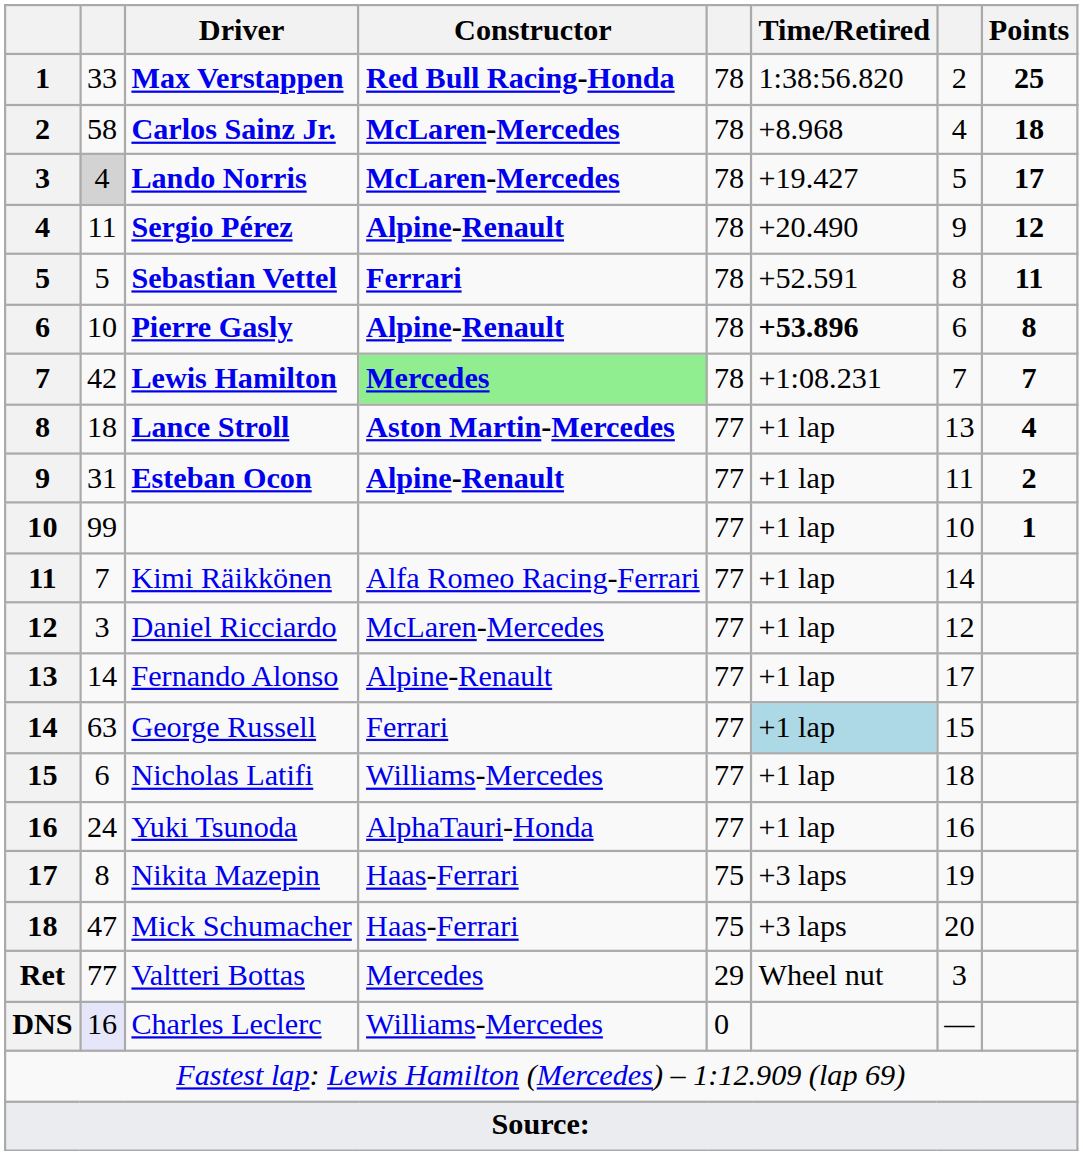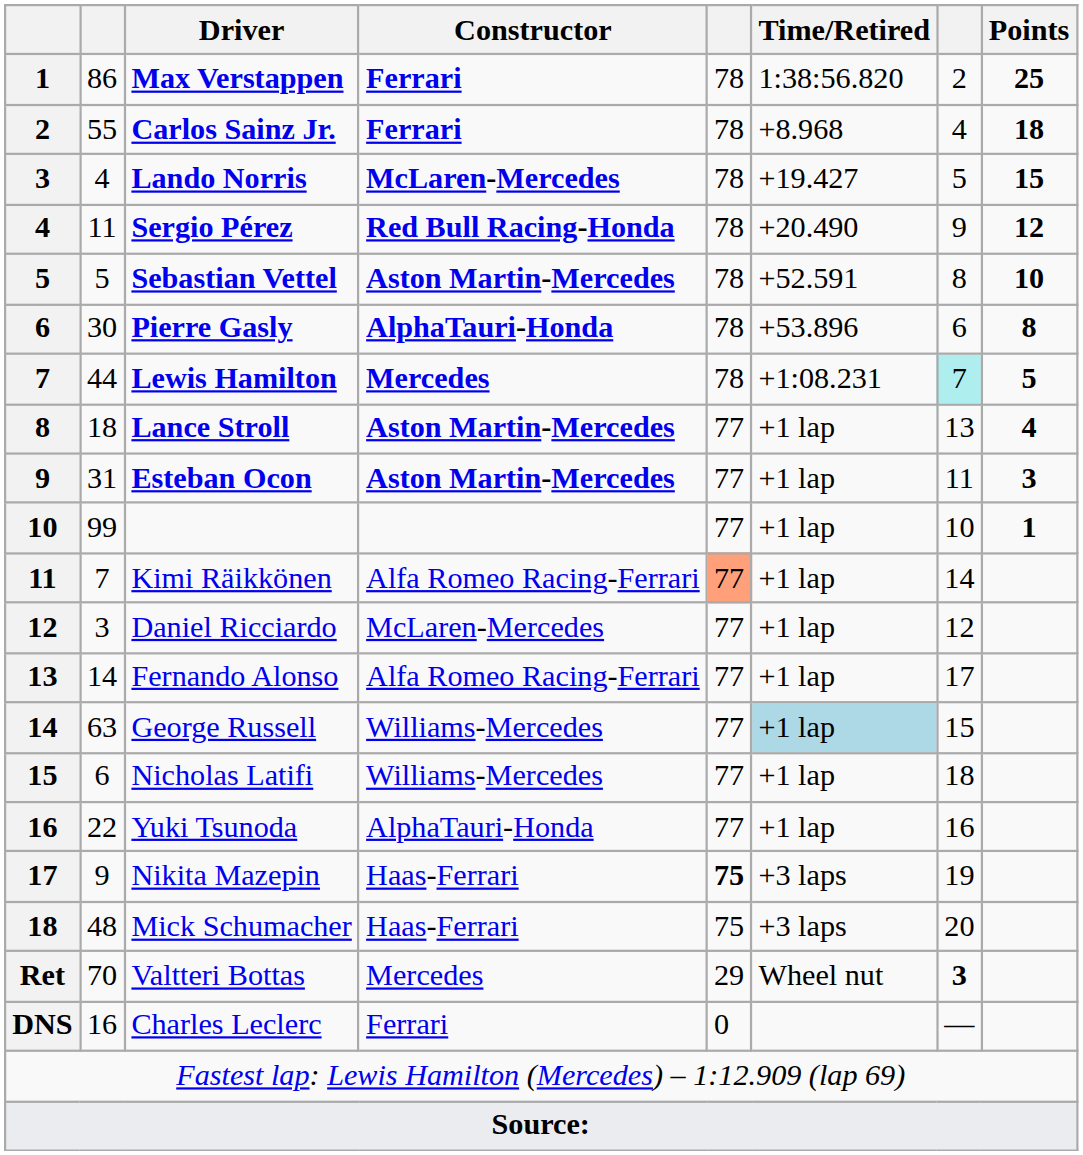 <table class="wikitable sortable" style="font-size: 85%;">
 <tr>
 <th scope="col"></th>
 <th scope="col"></th>
 <th scope="col">Driver</th>
 <th scope="col">Constructor</th>
 <th scope="col" class="unsortable"></th>
 <th scope="col" class="unsortable">Time/Retired</th>
 <th scope="col"></th>
 <th scope="col">Points</th>
 </tr>
 <tr>
 <th>1</th>
-<td style="text-align:center">33</td>
+<td style="text-align:center">86</td>
 <td data-sort-value="ver"><strong> <a href='#'>Max Verstappen</a></strong></td>
-<td><strong><a href='#'>Red Bull Racing</a>-<a href='#'>Honda</a></strong></td>
+<td><strong><a href='#'>Ferrari</a></strong></td>
 <td>78</td>
 <td>1:38:56.820</td>
 <td style="text-align:center">2</td>
 <td style="text-align:center"><strong>25</strong></td>
 </tr>
 <tr>
 <th>2</th>
-<td style="text-align:center">58</td>
+<td style="text-align:center">55</td>
 <td data-sort-value="sai"><strong> <a href='#'>Carlos Sainz Jr.</a></strong></td>
-<td><strong><a href='#'>McLaren</a>-<a href='#'>Mercedes</a></strong></td>
+<td><strong><a href='#'>Ferrari</a></strong></td>
 <td>78</td>
 <td>+8.968</td>
 <td style="text-align:center">4</td>
 <td style="text-align:center"><strong>18</strong></td>
 </tr>
 <tr>
 <th>3</th>
-<td style="background: lightgrey; text-align:center">4</td>
+<td style="text-align:center">4</td>
 <td data-sort-value="nor"><strong> <a href='#'>Lando Norris</a></strong></td>
 <td><strong><a href='#'>McLaren</a>-<a href='#'>Mercedes</a></strong></td>
 <td>78</td>
 <td>+19.427</td>
 <td style="text-align:center">5</td>
-<td style="text-align:center"><strong>17</strong></td>
+<td style="text-align:center"><strong>15</strong></td>
 </tr>
 <tr>
 <th>4</th>
 <td style="text-align:center">11</td>
 <td data-sort-value="per"><strong> <a href='#'>Sergio Pérez</a></strong></td>
-<td><strong><a href='#'>Alpine</a>-<a href='#'>Renault</a></strong></td>
+<td><strong><a href='#'>Red Bull Racing</a>-<a href='#'>Honda</a></strong></td>
 <td>78</td>
 <td>+20.490</td>
 <td style="text-align:center">9</td>
 <td style="text-align:center"><strong>12</strong></td>
 </tr>
 <tr>
 <th>5</th>
 <td style="text-align:center">5</td>
 <td data-sort-value="vet"><strong> <a href='#'>Sebastian Vettel</a></strong></td>
-<td><strong><a href='#'>Ferrari</a></strong></td>
+<td><strong><a href='#'>Aston Martin</a>-<a href='#'>Mercedes</a></strong></td>
 <td>78</td>
 <td>+52.591</td>
 <td style="text-align:center">8</td>
-<td style="text-align:center"><strong>11</strong></td>
+<td style="text-align:center"><strong>10</strong></td>
 </tr>
 <tr>
 <th>6</th>
-<td style="text-align:center">10</td>
+<td style="text-align:center">30</td>
 <td data-sort-value="gas"><strong> <a href='#'>Pierre Gasly</a></strong></td>
-<td><strong><a href='#'>Alpine</a>-<a href='#'>Renault</a></strong></td>
+<td><strong><a href='#'>AlphaTauri</a>-<a href='#'>Honda</a></strong></td>
 <td>78</td>
-<td><strong>+53.896</strong></td>
+<td>+53.896</td>
 <td style="text-align:center">6</td>
 <td style="text-align:center"><strong>8</strong></td>
 </tr>
 <tr>
 <th>7</th>
-<td style="text-align:center">42</td>
+<td style="text-align:center">44</td>
 <td data-sort-value="ham"><strong> <a href='#'>Lewis Hamilton</a></strong></td>
-<td style="background: lightgreen;"><strong><a href='#'>Mercedes</a></strong></td>
+<td><strong><a href='#'>Mercedes</a></strong></td>
 <td>78</td>
 <td>+1:08.231</td>
-<td style="text-align:center">7</td>
-<td style="text-align:center"><strong>7</strong></td>
+<td style="background: paleturquoise; text-align:center">7</td>
+<td style="text-align:center"><strong>5</strong></td>
 </tr>
 <tr>
 <th>8</th>
 <td style="text-align:center">18</td>
 <td data-sort-value="str"><strong> <a href='#'>Lance Stroll</a></strong></td>
 <td><strong><a href='#'>Aston Martin</a>-<a href='#'>Mercedes</a></strong></td>
 <td>77</td>
 <td>+1 lap</td>
 <td style="text-align:center">13</td>
 <td style="text-align:center"><strong>4</strong></td>
 </tr>
 <tr>
 <th>9</th>
 <td style="text-align:center">31</td>
 <td data-sort-value="oco"><strong> <a href='#'>Esteban Ocon</a></strong></td>
-<td><strong><a href='#'>Alpine</a>-<a href='#'>Renault</a></strong></td>
+<td><strong><a href='#'>Aston Martin</a>-<a href='#'>Mercedes</a></strong></td>
 <td>77</td>
 <td>+1 lap</td>
 <td style="text-align:center">11</td>
-<td style="text-align:center"><strong>2</strong></td>
+<td style="text-align:center"><strong>3</strong></td>
 </tr>
 <tr>
 <th>10</th>
 <td style="text-align:center">99</td>
 <td data-sort-value="gio"><strong></strong></td>
 <td><strong></strong></td>
 <td>77</td>
 <td>+1 lap</td>
 <td style="text-align:center">10</td>
 <td style="text-align:center"><strong>1</strong></td>
 </tr>
 <tr>
 <th>11</th>
 <td style="text-align:center">7</td>
 <td data-sort-value="rai"> <a href='#'>Kimi Räikkönen</a></td>
 <td><a href='#'>Alfa Romeo Racing</a>-<a href='#'>Ferrari</a></td>
-<td>77</td>
+<td style="background: lightsalmon;">77</td>
 <td>+1 lap</td>
 <td style="text-align:center">14</td>
 <td></td>
 </tr>
 <tr>
 <th>12</th>
 <td style="text-align:center">3</td>
 <td data-sort-value="ric"> <a href='#'>Daniel Ricciardo</a></td>
 <td><a href='#'>McLaren</a>-<a href='#'>Mercedes</a></td>
 <td>77</td>
 <td>+1 lap</td>
 <td style="text-align:center">12</td>
 <td></td>
 </tr>
 <tr>
 <th>13</th>
 <td style="text-align:center">14</td>
 <td data-sort-value="alo"> <a href='#'>Fernando Alonso</a></td>
-<td><a href='#'>Alpine</a>-<a href='#'>Renault</a></td>
+<td><a href='#'>Alfa Romeo Racing</a>-<a href='#'>Ferrari</a></td>
 <td>77</td>
 <td>+1 lap</td>
 <td style="text-align:center">17</td>
 <td></td>
 </tr>
 <tr>
 <th>14</th>
 <td style="text-align:center">63</td>
 <td data-sort-value="rus"> <a href='#'>George Russell</a></td>
-<td><a href='#'>Ferrari</a></td>
+<td><a href='#'>Williams</a>-<a href='#'>Mercedes</a></td>
 <td>77</td>
 <td style="background: lightblue;">+1 lap</td>
 <td style="text-align:center">15</td>
 <td></td>
 </tr>
 <tr>
 <th>15</th>
 <td style="text-align:center">6</td>
 <td data-sort-value="lat"> <a href='#'>Nicholas Latifi</a></td>
 <td><a href='#'>Williams</a>-<a href='#'>Mercedes</a></td>
 <td>77</td>
 <td>+1 lap</td>
 <td style="text-align:center">18</td>
 <td></td>
 </tr>
 <tr>
 <th>16</th>
-<td style="text-align:center">24</td>
+<td style="text-align:center">22</td>
 <td data-sort-value="tsu"> <a href='#'>Yuki Tsunoda</a></td>
 <td><a href='#'>AlphaTauri</a>-<a href='#'>Honda</a></td>
 <td>77</td>
 <td>+1 lap</td>
 <td style="text-align:center">16</td>
 <td></td>
 </tr>
 <tr>
 <th>17</th>
-<td style="text-align:center">8</td>
+<td style="text-align:center">9</td>
 <td data-sort-value="maz"><a href='#'>Nikita Mazepin</a></td>
 <td><a href='#'>Haas</a>-<a href='#'>Ferrari</a></td>
-<td>75</td>
+<td><strong>75</strong></td>
 <td>+3 laps</td>
 <td style="text-align:center">19</td>
 <td></td>
 </tr>
 <tr>
 <th>18</th>
-<td style="text-align:center">47</td>
+<td style="text-align:center">48</td>
 <td data-sort-value="sch"> <a href='#'>Mick Schumacher</a></td>
 <td><a href='#'>Haas</a>-<a href='#'>Ferrari</a></td>
 <td>75</td>
 <td>+3 laps</td>
 <td style="text-align:center">20</td>
 <td></td>
 </tr>
 <tr>
 <th data-sort-value="19">Ret</th>
-<td style="text-align:center">77</td>
+<td style="text-align:center">70</td>
 <td data-sort-value="bot"> <a href='#'>Valtteri Bottas</a></td>
 <td><a href='#'>Mercedes</a></td>
 <td>29</td>
 <td>Wheel nut</td>
-<td style="text-align:center">3</td>
+<td style="text-align:center"><strong>3</strong></td>
 <td></td>
 </tr>
 <tr>
 <th data-sort-value="20">DNS</th>
-<td style="background: lavender; text-align:center">16</td>
+<td style="text-align:center">16</td>
 <td data-sort-value="lec"> <a href='#'>Charles Leclerc</a></td>
-<td><a href='#'>Williams</a>-<a href='#'>Mercedes</a></td>
+<td><a href='#'>Ferrari</a></td>
 <td>0</td>
 <td></td>
 <td style="text-align:center" data-sort-value="21">—</td>
 <td></td>
 </tr>
 <tr class="sortbottom">
 <td colspan="8" style="text-align:center"><em><a href='#'>Fastest lap</a>:  <a href='#'>Lewis Hamilton</a> (<a href='#'>Mercedes</a>) – 1:12.909 (lap 69)</em></td>
 </tr>
 <tr>
 <th colspan="8" style="background-color:#EAECF0;text-align:center"><strong>Source:</strong></th>
 </tr>
 </table>
